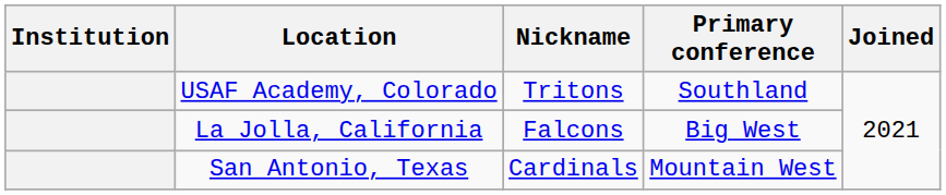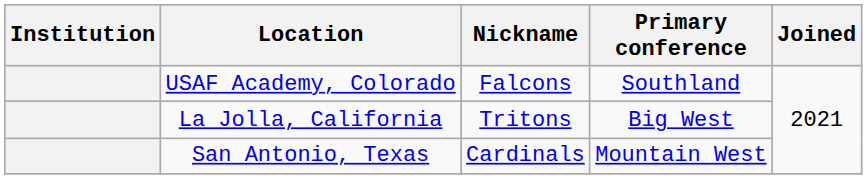 <table class="wikitable sortable" style="text-align:center">
 <tr>
 <th>Institution</th>
 <th>Location</th>
 <th>Nickname</th>
 <th>Primary<br>conference</th>
 <th>Joined</th>
 </tr>
 <tr>
 <th></th>
 <td nowrap><a href='#'>USAF Academy, Colorado</a></td>
-<td><a href='#'>Tritons</a></td>
+<td><a href='#'>Falcons</a></td>
 <td><a href='#'>Southland</a></td>
 <td rowspan="3">2021</td>
 </tr>
 <tr>
 <th></th>
 <td><a href='#'>La Jolla, California</a></td>
-<td><a href='#'>Falcons</a></td>
+<td><a href='#'>Tritons</a></td>
 <td><a href='#'>Big West</a></td>
 </tr>
 <tr>
 <th></th>
 <td><a href='#'>San Antonio, Texas</a></td>
 <td><a href='#'>Cardinals</a></td>
 <td><a href='#'>Mountain West</a></td>
 </tr>
 </table>
